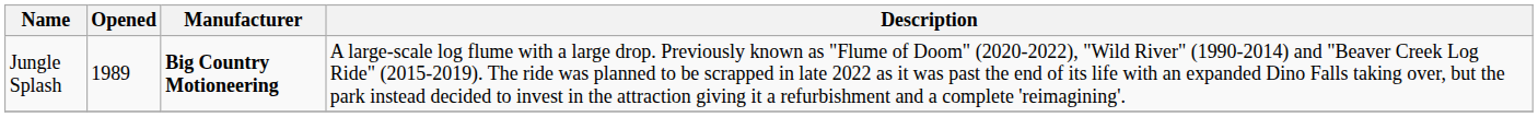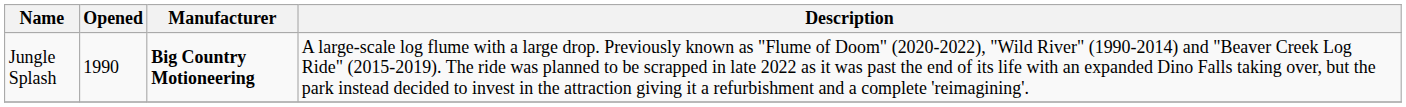 <table class="wikitable">
 <tr>
 <th>Name</th>
 <th>Opened</th>
 <th>Manufacturer</th>
 <th>Description</th>
 </tr>
 <tr>
 <td>Jungle Splash</td>
-<td>1989</td>
+<td>1990</td>
 <td><strong>Big Country Motioneering</strong></td>
 <td>A large-scale log flume with a large drop. Previously known as "Flume of Doom" (2020-2022), "Wild River" (1990-2014) and "Beaver Creek Log Ride" (2015-2019). The ride was planned to be scrapped in late 2022 as it was past the end of its life with an expanded Dino Falls taking over, but the park instead decided to invest in the attraction giving it a refurbishment and a complete 'reimagining'.</td>
 </tr>
 <tr>
 </tr>
 </table>
